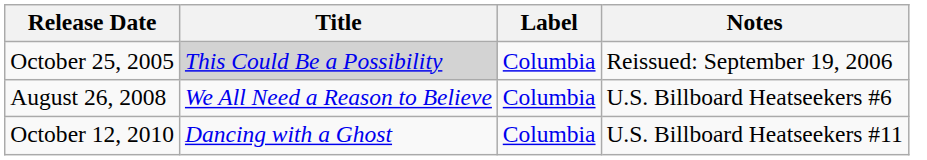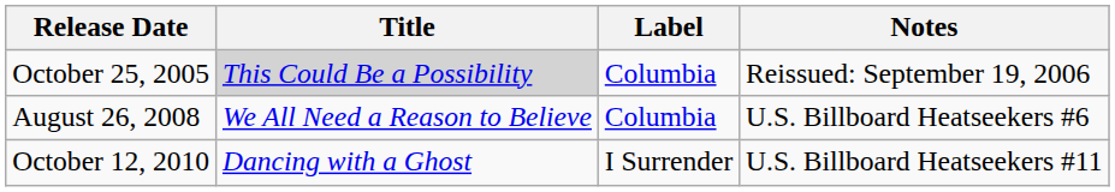 <table class="wikitable">
 <tr>
 <th>Release Date</th>
 <th>Title</th>
 <th>Label</th>
 <th>Notes</th>
 </tr>
 <tr>
 <td>October 25, 2005</td>
 <td style="background: lightgrey;"><em><a href='#'>This Could Be a Possibility</a></em></td>
 <td><a href='#'>Columbia</a></td>
 <td>Reissued: September 19, 2006</td>
 </tr>
 <tr>
 <td>August 26, 2008</td>
 <td><em><a href='#'>We All Need a Reason to Believe</a></em></td>
 <td><a href='#'>Columbia</a></td>
 <td>U.S. Billboard Heatseekers #6</td>
 </tr>
 <tr>
 <td>October 12, 2010</td>
 <td><em><a href='#'>Dancing with a Ghost</a></em></td>
-<td><a href='#'>Columbia</a></td>
+<td>I Surrender</td>
 <td>U.S. Billboard Heatseekers #11</td>
 </tr>
 </table>
